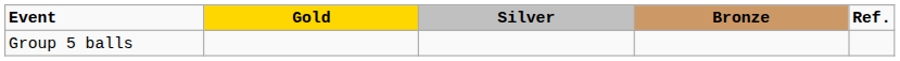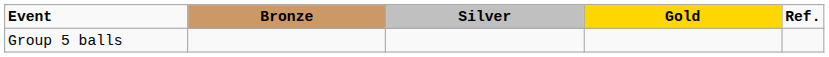 <table class="wikitable">
 <tr>
 <td style="width:12em;"><strong>Event</strong></td>
+<td style="text-align:center; background:#c96; width:13em;"><strong>Bronze</strong></td>
+<td style="text-align:center; background:silver; width:13em;"><strong>Silver</strong></td>
 <td style="text-align:center; background:gold; width:13em;"><strong>Gold</strong></td>
-<td style="text-align:center; background:silver; width:13em;"><strong>Silver</strong></td>
-<td style="text-align:center; background:#c96; width:13em;"><strong>Bronze</strong></td>
 <td style="width:1em;"><strong>Ref.</strong></td>
 </tr>
 <tr>
 <td>Group 5 balls</td>
 <td></td>
 <td></td>
 <td></td>
 <td></td>
 </tr>
 </table>
